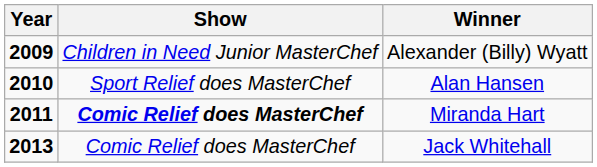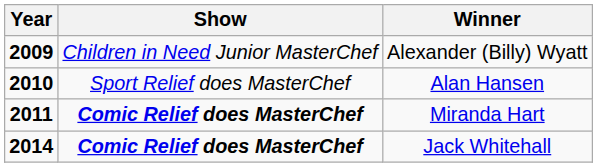 <table class="wikitable" style="text-align:center;">
 <tr>
 <th>Year</th>
 <th>Show</th>
 <th>Winner</th>
 </tr>
 <tr>
 <td><strong>2009</strong></td>
 <td><em><a href='#'>Children in Need</a> Junior MasterChef</em></td>
 <td>Alexander (Billy) Wyatt</td>
 </tr>
 <tr>
 <td><strong>2010</strong></td>
 <td><em><a href='#'>Sport Relief</a> does MasterChef</em></td>
 <td><a href='#'>Alan Hansen</a></td>
 </tr>
 <tr>
 <td><strong>2011</strong></td>
 <td><strong><em><a href='#'>Comic Relief</a> does MasterChef</em></strong></td>
 <td><a href='#'>Miranda Hart</a></td>
 </tr>
 <tr>
-<td><strong>2013</strong></td>
-<td><em><a href='#'>Comic Relief</a> does MasterChef</em></td>
+<td><strong>2014</strong></td>
+<td><strong><em><a href='#'>Comic Relief</a> does MasterChef</em></strong></td>
 <td><a href='#'>Jack Whitehall</a></td>
 </tr>
 </table>
